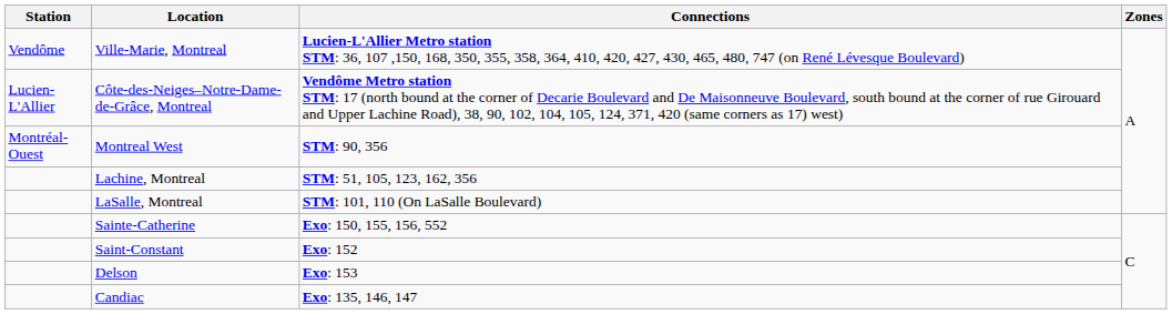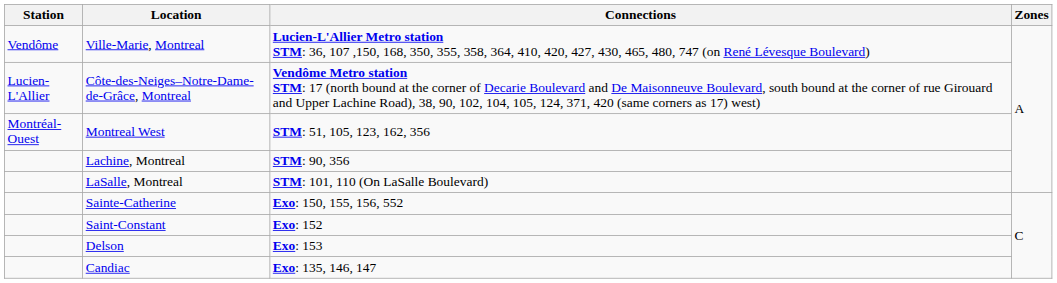 <table class="wikitable">
 <tr>
 <th>Station</th>
 <th>Location</th>
 <th>Connections</th>
 <th>Zones</th>
 </tr>
 <tr>
 <td><a href='#'>Vendôme</a></td>
 <td><a href='#'>Ville-Marie</a>, <a href='#'>Montreal</a></td>
 <td>  <strong><a href='#'>Lucien-L'Allier Metro station</a></strong> <br> <strong><a href='#'>STM</a></strong>: 36, 107 ,150, 168, 350, 355, 358, 364, 410, 420, 427, 430, 465, 480, 747 (on <a href='#'>René Lévesque Boulevard</a>)</td>
 <td rowspan="5">A</td>
 </tr>
 <tr>
 <td><a href='#'>Lucien-L'Allier</a></td>
 <td><a href='#'>Côte-des-Neiges–Notre-Dame-de-Grâce</a>, <a href='#'>Montreal</a></td>
 <td>  <strong><a href='#'>Vendôme Metro station</a></strong><br> <strong><a href='#'>STM</a></strong>: 17 (north bound at the corner of <a href='#'>Decarie Boulevard</a> and <a href='#'>De Maisonneuve Boulevard</a>, south bound at the corner of rue Girouard and Upper Lachine Road), 38, 90, 102, 104, 105, 124, 371, 420 (same corners as 17) west)</td>
 </tr>
 <tr>
 <td><a href='#'>Montréal-Ouest</a></td>
 <td><a href='#'>Montreal West</a></td>
-<td> <strong><a href='#'>STM</a></strong>: 90, 356</td>
+<td> <strong><a href='#'>STM</a></strong>: 51, 105, 123, 162, 356</td>
 </tr>
 <tr>
 <td></td>
 <td><a href='#'>Lachine</a>, Montreal</td>
-<td> <strong><a href='#'>STM</a></strong>: 51, 105, 123, 162, 356</td>
+<td> <strong><a href='#'>STM</a></strong>: 90, 356</td>
 </tr>
 <tr>
 <td></td>
 <td><a href='#'>LaSalle</a>, Montreal</td>
 <td> <strong><a href='#'>STM</a></strong>: 101, 110 (On LaSalle Boulevard)</td>
 </tr>
 <tr>
 <td></td>
 <td><a href='#'>Sainte-Catherine</a></td>
 <td> <strong><a href='#'>Exo</a></strong>: 150, 155, 156, 552</td>
 <td rowspan="4">C</td>
 </tr>
 <tr>
 <td></td>
 <td><a href='#'>Saint-Constant</a></td>
 <td> <strong><a href='#'>Exo</a></strong>: 152</td>
 </tr>
 <tr>
 <td></td>
 <td><a href='#'>Delson</a></td>
 <td> <strong><a href='#'>Exo</a></strong>: 153</td>
 </tr>
 <tr>
 <td></td>
 <td><a href='#'>Candiac</a></td>
 <td> <strong><a href='#'>Exo</a></strong>: 135, 146, 147</td>
 </tr>
 </table>
